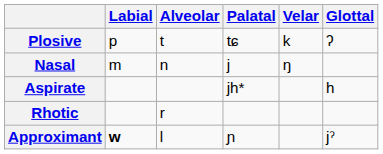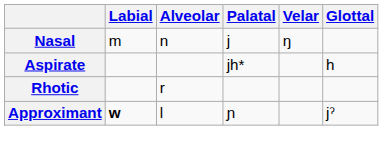 <table class="wikitable">
 <tr>
 <th></th>
 <th><a href='#'>Labial</a></th>
 <th><a href='#'>Alveolar</a></th>
 <th><a href='#'>Palatal</a></th>
 <th><a href='#'>Velar</a></th>
 <th><a href='#'>Glottal</a></th>
-</tr>
-<tr>
-<th><a href='#'>Plosive</a></th>
-<td>p</td>
-<td>t</td>
-<td>tɕ</td>
-<td>k</td>
-<td>ʔ</td>
 </tr>
 <tr>
 <th><a href='#'>Nasal</a></th>
 <td>m</td>
 <td>n</td>
 <td>j</td>
 <td>ŋ</td>
 <td></td>
 </tr>
 <tr>
 <th><a href='#'>Aspirate</a></th>
 <td></td>
 <td></td>
 <td>jh*</td>
 <td></td>
 <td>h</td>
 </tr>
 <tr>
 <th><a href='#'>Rhotic</a></th>
 <td></td>
 <td>r</td>
 <td></td>
 <td></td>
 <td></td>
 </tr>
 <tr>
 <th><a href='#'>Approximant</a></th>
 <td><strong>w</strong></td>
 <td>l</td>
 <td>ɲ</td>
 <td></td>
 <td>jˀ</td>
 </tr>
 </table>
